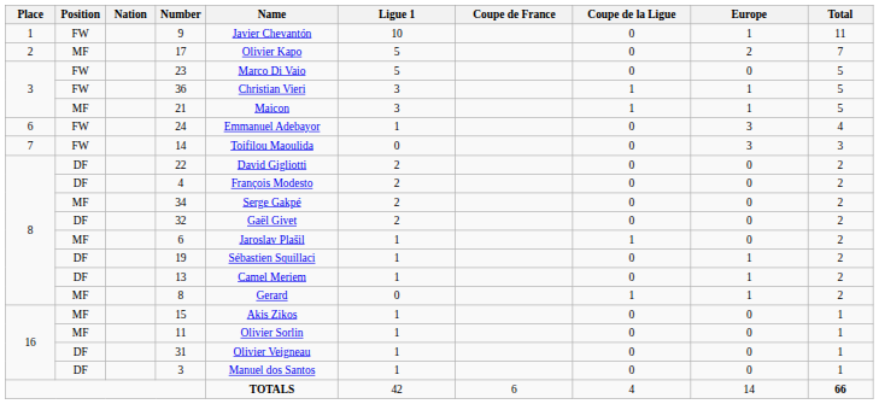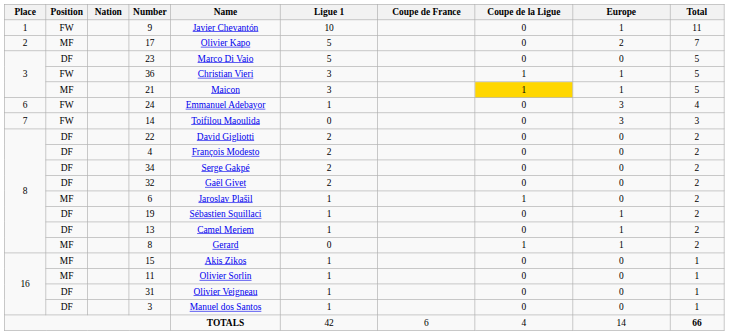 <table class="wikitable" style="font-size: 95%; text-align: center;">
 <tr>
 <th width=60>Place</th>
 <th width=60>Position</th>
 <th width=60>Nation</th>
 <th width=60>Number</th>
 <th width=170>Name</th>
 <th width=150>Ligue 1</th>
 <th width=150>Coupe de France</th>
 <th width=150>Coupe de la Ligue</th>
 <th width=150>Europe</th>
 <th width=80>Total</th>
 </tr>
 <tr>
 <td>1</td>
 <td>FW</td>
 <td></td>
 <td>9</td>
 <td><a href='#'>Javier Chevantón</a></td>
 <td>10</td>
 <td></td>
 <td>0</td>
 <td>1</td>
 <td>11</td>
 </tr>
 <tr>
 <td>2</td>
 <td>MF</td>
 <td></td>
 <td>17</td>
 <td><a href='#'>Olivier Kapo</a></td>
 <td>5</td>
 <td></td>
 <td>0</td>
 <td>2</td>
 <td>7</td>
 </tr>
 <tr>
 <td rowspan="3">3</td>
-<td>FW</td>
+<td>DF</td>
 <td></td>
 <td>23</td>
 <td><a href='#'>Marco Di Vaio</a></td>
 <td>5</td>
 <td></td>
 <td>0</td>
 <td>0</td>
 <td>5</td>
 </tr>
 <tr>
 <td>FW</td>
 <td></td>
 <td>36</td>
 <td><a href='#'>Christian Vieri</a></td>
 <td>3</td>
 <td></td>
 <td>1</td>
 <td>1</td>
 <td>5</td>
 </tr>
 <tr>
 <td>MF</td>
 <td></td>
 <td>21</td>
 <td><a href='#'>Maicon</a></td>
 <td>3</td>
 <td></td>
-<td>1</td>
+<td style="background: gold;">1</td>
 <td>1</td>
 <td>5</td>
 </tr>
 <tr>
 <td>6</td>
 <td>FW</td>
 <td></td>
 <td>24</td>
 <td><a href='#'>Emmanuel Adebayor</a></td>
 <td>1</td>
 <td></td>
 <td>0</td>
 <td>3</td>
 <td>4</td>
 </tr>
 <tr>
 <td>7</td>
 <td>FW</td>
 <td></td>
 <td>14</td>
 <td><a href='#'>Toifilou Maoulida</a></td>
 <td>0</td>
 <td></td>
 <td>0</td>
 <td>3</td>
 <td>3</td>
 </tr>
 <tr>
 <td rowspan="8">8</td>
 <td>DF</td>
 <td></td>
 <td>22</td>
 <td><a href='#'>David Gigliotti</a></td>
 <td>2</td>
 <td></td>
 <td>0</td>
 <td>0</td>
 <td>2</td>
 </tr>
 <tr>
 <td>DF</td>
 <td></td>
 <td>4</td>
 <td><a href='#'>François Modesto</a></td>
 <td>2</td>
 <td></td>
 <td>0</td>
 <td>0</td>
 <td>2</td>
 </tr>
 <tr>
-<td>MF</td>
+<td>DF</td>
 <td></td>
 <td>34</td>
 <td><a href='#'>Serge Gakpé</a></td>
 <td>2</td>
 <td></td>
 <td>0</td>
 <td>0</td>
 <td>2</td>
 </tr>
 <tr>
 <td>DF</td>
 <td></td>
 <td>32</td>
 <td><a href='#'>Gaël Givet</a></td>
 <td>2</td>
 <td></td>
 <td>0</td>
 <td>0</td>
 <td>2</td>
 </tr>
 <tr>
 <td>MF</td>
 <td></td>
 <td>6</td>
 <td><a href='#'>Jaroslav Plašil</a></td>
 <td>1</td>
 <td></td>
 <td>1</td>
 <td>0</td>
 <td>2</td>
 </tr>
 <tr>
 <td>DF</td>
 <td></td>
 <td>19</td>
 <td><a href='#'>Sébastien Squillaci</a></td>
 <td>1</td>
 <td></td>
 <td>0</td>
 <td>1</td>
 <td>2</td>
 </tr>
 <tr>
 <td>DF</td>
 <td></td>
 <td>13</td>
 <td><a href='#'>Camel Meriem</a></td>
 <td>1</td>
 <td></td>
 <td>0</td>
 <td>1</td>
 <td>2</td>
 </tr>
 <tr>
 <td>MF</td>
 <td></td>
 <td>8</td>
 <td><a href='#'>Gerard</a></td>
 <td>0</td>
 <td></td>
 <td>1</td>
 <td>1</td>
 <td>2</td>
 </tr>
 <tr>
 <td rowspan="4">16</td>
 <td>MF</td>
 <td></td>
 <td>15</td>
 <td><a href='#'>Akis Zikos</a></td>
 <td>1</td>
 <td></td>
 <td>0</td>
 <td>0</td>
 <td>1</td>
 </tr>
 <tr>
 <td>MF</td>
 <td></td>
 <td>11</td>
 <td><a href='#'>Olivier Sorlin</a></td>
 <td>1</td>
 <td></td>
 <td>0</td>
 <td>0</td>
 <td>1</td>
 </tr>
 <tr>
 <td>DF</td>
 <td></td>
 <td>31</td>
 <td><a href='#'>Olivier Veigneau</a></td>
 <td>1</td>
 <td></td>
 <td>0</td>
 <td>0</td>
 <td>1</td>
 </tr>
 <tr>
 <td>DF</td>
 <td></td>
 <td>3</td>
 <td><a href='#'>Manuel dos Santos</a></td>
 <td>1</td>
 <td></td>
 <td>0</td>
 <td>0</td>
 <td>1</td>
 </tr>
 <tr>
 <td colspan="4"></td>
 <td><strong>TOTALS</strong></td>
 <td>42</td>
 <td>6</td>
 <td>4</td>
 <td>14</td>
 <td><strong>66</strong></td>
 </tr>
 </table>
